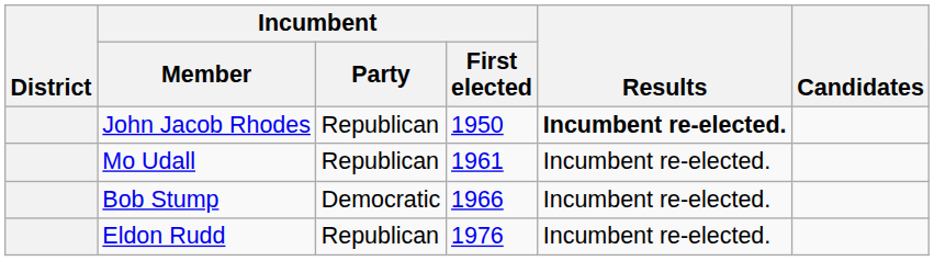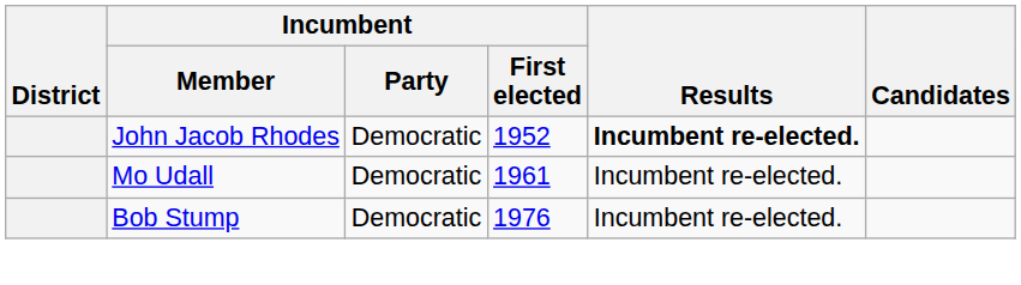 <table class=wikitable>
 <tr valign=bottom>
 <th rowspan=2>District</th>
 <th colspan=3>Incumbent</th>
 <th rowspan=2>Results</th>
 <th rowspan=2>Candidates</th>
 </tr>
 <tr>
 <th>Member</th>
 <th>Party</th>
 <th>First<br>elected</th>
 </tr>
 <tr>
 <th></th>
 <td><a href='#'>John Jacob Rhodes</a></td>
-<td>Republican</td>
-<td><a href='#'>1950</a></td>
+<td>Democratic</td>
+<td><a href='#'>1952</a></td>
 <td><strong>Incumbent re-elected.</strong></td>
 <td nowrap></td>
 </tr>
 <tr>
 <th></th>
 <td><a href='#'>Mo Udall</a></td>
-<td>Republican</td>
+<td>Democratic</td>
 <td><a href='#'>1961 </a></td>
 <td>Incumbent re-elected.</td>
 <td nowrap></td>
 </tr>
 <tr>
 <th></th>
 <td><a href='#'>Bob Stump</a></td>
 <td>Democratic</td>
-<td><a href='#'>1966</a></td>
-<td>Incumbent re-elected.</td>
-<td nowrap></td>
-</tr>
-<tr>
-<th></th>
-<td><a href='#'>Eldon Rudd</a></td>
-<td>Republican</td>
 <td><a href='#'>1976</a></td>
 <td>Incumbent re-elected.</td>
 <td nowrap></td>
 </tr>
 </table>
